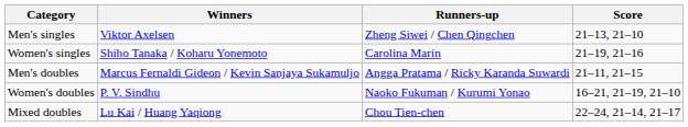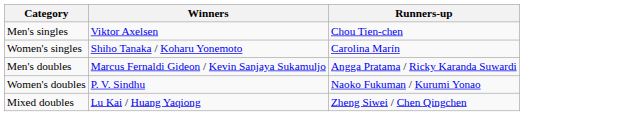 <table class=wikitable style="white-space:nowrap;">
 <tr>
 <th>Category</th>
 <th>Winners</th>
 <th>Runners-up</th>
-<th>Score</th>
 </tr>
 <tr>
 <td>Men's singles</td>
 <td> <a href='#'>Viktor Axelsen</a></td>
-<td> <a href='#'>Zheng Siwei</a> / <a href='#'>Chen Qingchen</a></td>
-<td>21–13, 21–10</td>
+<td> <a href='#'>Chou Tien-chen</a></td>
 </tr>
 <tr>
 <td>Women's singles</td>
 <td> <a href='#'>Shiho Tanaka</a> / <a href='#'>Koharu Yonemoto</a></td>
 <td> <a href='#'>Carolina Marín</a></td>
-<td>21–19, 21–16</td>
 </tr>
 <tr>
 <td>Men's doubles</td>
 <td> <a href='#'>Marcus Fernaldi Gideon</a> / <a href='#'>Kevin Sanjaya Sukamuljo</a></td>
 <td> <a href='#'>Angga Pratama</a> / <a href='#'>Ricky Karanda Suwardi</a></td>
-<td>21–11, 21–15</td>
 </tr>
 <tr>
 <td>Women's doubles</td>
 <td> <a href='#'>P. V. Sindhu</a></td>
 <td> <a href='#'>Naoko Fukuman</a> / <a href='#'>Kurumi Yonao</a></td>
-<td>16–21, 21–19, 21–10</td>
 </tr>
 <tr>
 <td>Mixed doubles</td>
 <td> <a href='#'>Lu Kai</a> / <a href='#'>Huang Yaqiong</a></td>
-<td> <a href='#'>Chou Tien-chen</a></td>
-<td>22–24, 21–14, 21–17</td>
+<td> <a href='#'>Zheng Siwei</a> / <a href='#'>Chen Qingchen</a></td>
 </tr>
 </table>
